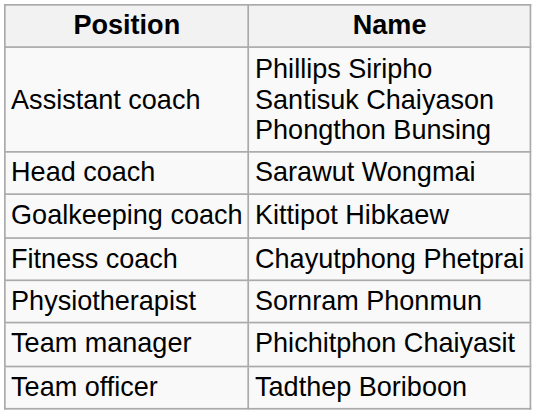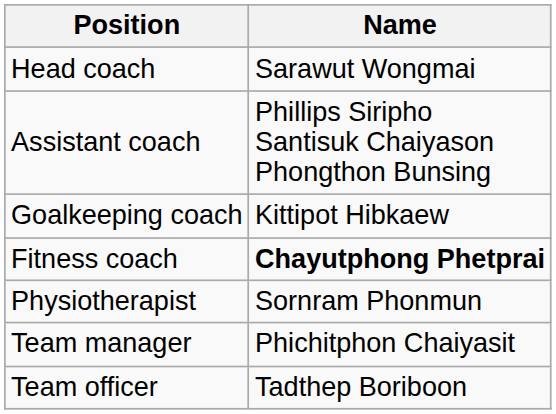 <table class="wikitable">
 <tr>
 <th>Position</th>
 <th>Name</th>
 </tr>
 <tr>
+<td>Head coach</td>
+<td> Sarawut Wongmai</td>
+</tr>
+<tr>
 <td>Assistant coach</td>
 <td> Phillips Siripho <br>  Santisuk Chaiyason <br>  Phongthon Bunsing</td>
-</tr>
-<tr>
-<td>Head coach</td>
-<td> Sarawut Wongmai</td>
 </tr>
 <tr>
 <td>Goalkeeping coach</td>
 <td> Kittipot Hibkaew</td>
 </tr>
 <tr>
 <td>Fitness coach</td>
-<td> Chayutphong Phetprai</td>
+<td><strong> Chayutphong Phetprai</strong></td>
 </tr>
 <tr>
 <td>Physiotherapist</td>
 <td> Sornram Phonmun</td>
 </tr>
 <tr>
 <td>Team manager</td>
 <td> Phichitphon Chaiyasit</td>
 </tr>
 <tr>
 <td>Team officer</td>
 <td> Tadthep Boriboon</td>
 </tr>
 </table>
